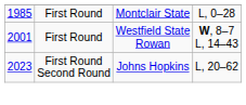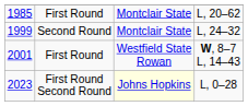 <table class="wikitable">
 <tr>
 </tr>
 <tr align="center">
 <td><a href='#'>1985</a></td>
 <td>First Round</td>
 <td><a href='#'>Montclair State</a></td>
-<td>L, 0–28</td>
+<td>L, 20–62</td>
+</tr>
+<tr align="center">
+<td><a href='#'>1999</a></td>
+<td>Second Round</td>
+<td><a href='#'>Montclair State</a></td>
+<td>L, 24–32</td>
 </tr>
 <tr align="center">
 <td><a href='#'>2001</a></td>
 <td>First Round</td>
 <td><a href='#'>Westfield State</a><br><a href='#'>Rowan</a></td>
 <td><strong>W</strong>, 8–7<br>L, 14–43</td>
 </tr>
 <tr align="center">
 <td><a href='#'>2023</a></td>
 <td>First Round<br>Second Round</td>
-<td><a href='#'>Johns Hopkins</a></td>
-<td>L, 20–62</td>
+<td style="background: lightyellow;"><a href='#'>Johns Hopkins</a></td>
+<td>L, 0–28</td>
 </tr>
 </table>
